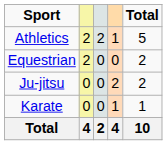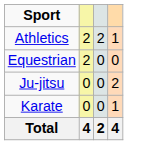 <table class=wikitable style="font-size:100%; text-align:center;">
 <tr>
 <td><strong>Sport</strong></td>
 <td bgcolor=F7F6A8></td>
 <td bgcolor=DCE5E5></td>
 <td bgcolor=FFDBA9></td>
-<td><strong>Total</strong></td>
 </tr>
 <tr>
 <td><a href='#'>Athletics</a></td>
 <td bgcolor=F7F6A8>2</td>
 <td bgcolor=DCE5E5>2</td>
 <td bgcolor=FFDAB9>1</td>
-<td>5</td>
 </tr>
 <tr>
 <td><a href='#'>Equestrian</a></td>
 <td bgcolor=F7F6A8>2</td>
 <td bgcolor=DCE5E5>0</td>
 <td bgcolor=FFDAB9>0</td>
-<td>2</td>
 </tr>
 <tr>
 <td><a href='#'>Ju-jitsu</a></td>
 <td bgcolor=F7F6A8>0</td>
 <td bgcolor=DCE5E5>0</td>
 <td bgcolor=FFDAB9>2</td>
-<td>2</td>
 </tr>
 <tr>
 <td><a href='#'>Karate</a></td>
 <td bgcolor=F7F6A8>0</td>
 <td bgcolor=DCE5E5>0</td>
 <td bgcolor=FFDAB9>1</td>
-<td>1</td>
 </tr>
 <tr class="sortbottom">
 <th>Total</th>
 <th>4</th>
 <th>2</th>
 <th>4</th>
-<th>10</th>
 </tr>
 </table>
